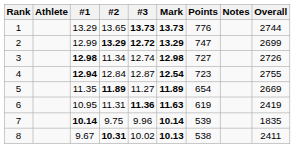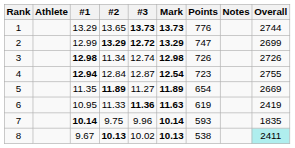 <table class="wikitable sortable" style="text-align:center">
 <tr>
 <th>Rank</th>
 <th>Athlete</th>
 <th>#1</th>
 <th>#2</th>
 <th>#3</th>
 <th>Mark</th>
 <th>Points</th>
 <th>Notes</th>
 <th>Overall</th>
 </tr>
 <tr>
 <td>1</td>
 <td align="left"></td>
 <td>13.29</td>
 <td>13.65</td>
 <td><strong>13.73</strong></td>
 <td><strong>13.73</strong></td>
 <td>776</td>
 <td></td>
 <td>2744</td>
 </tr>
 <tr>
 <td>2</td>
 <td align="left"></td>
 <td>12.99</td>
 <td><strong>13.29</strong></td>
 <td><strong>12.72</strong></td>
 <td><strong>13.29</strong></td>
 <td>747</td>
 <td></td>
 <td>2699</td>
 </tr>
 <tr>
 <td>3</td>
 <td align="left"></td>
 <td><strong>12.98</strong></td>
 <td>11.34</td>
 <td>12.74</td>
 <td><strong>12.98</strong></td>
-<td>727</td>
+<td>726</td>
 <td></td>
 <td>2726</td>
 </tr>
 <tr>
 <td>4</td>
 <td align="left"></td>
 <td><strong>12.94</strong></td>
 <td>12.84</td>
 <td>12.87</td>
 <td><strong>12.54</strong></td>
 <td>723</td>
 <td></td>
 <td>2755</td>
 </tr>
 <tr>
 <td>5</td>
 <td align="left"></td>
 <td>11.35</td>
 <td><strong>11.89</strong></td>
 <td>11.27</td>
 <td><strong>11.89</strong></td>
 <td>654</td>
 <td></td>
 <td>2669</td>
 </tr>
 <tr>
 <td>6</td>
 <td align="left"></td>
 <td>10.95</td>
-<td>11.31</td>
+<td>11.33</td>
 <td><strong>11.36</strong></td>
 <td><strong>11.63</strong></td>
 <td>619</td>
 <td></td>
 <td>2419</td>
 </tr>
 <tr>
 <td>7</td>
 <td align="left"></td>
 <td><strong>10.14</strong></td>
 <td>9.75</td>
 <td>9.96</td>
 <td><strong>10.14</strong></td>
-<td>539</td>
+<td>593</td>
 <td></td>
 <td>1835</td>
 </tr>
 <tr>
 <td>8</td>
 <td align="left"></td>
 <td>9.67</td>
-<td><strong>10.31</strong></td>
+<td><strong>10.13</strong></td>
 <td>10.02</td>
 <td><strong>10.13</strong></td>
 <td>538</td>
 <td></td>
-<td>2411</td>
+<td style="background: paleturquoise;">2411</td>
 </tr>
 </table>
